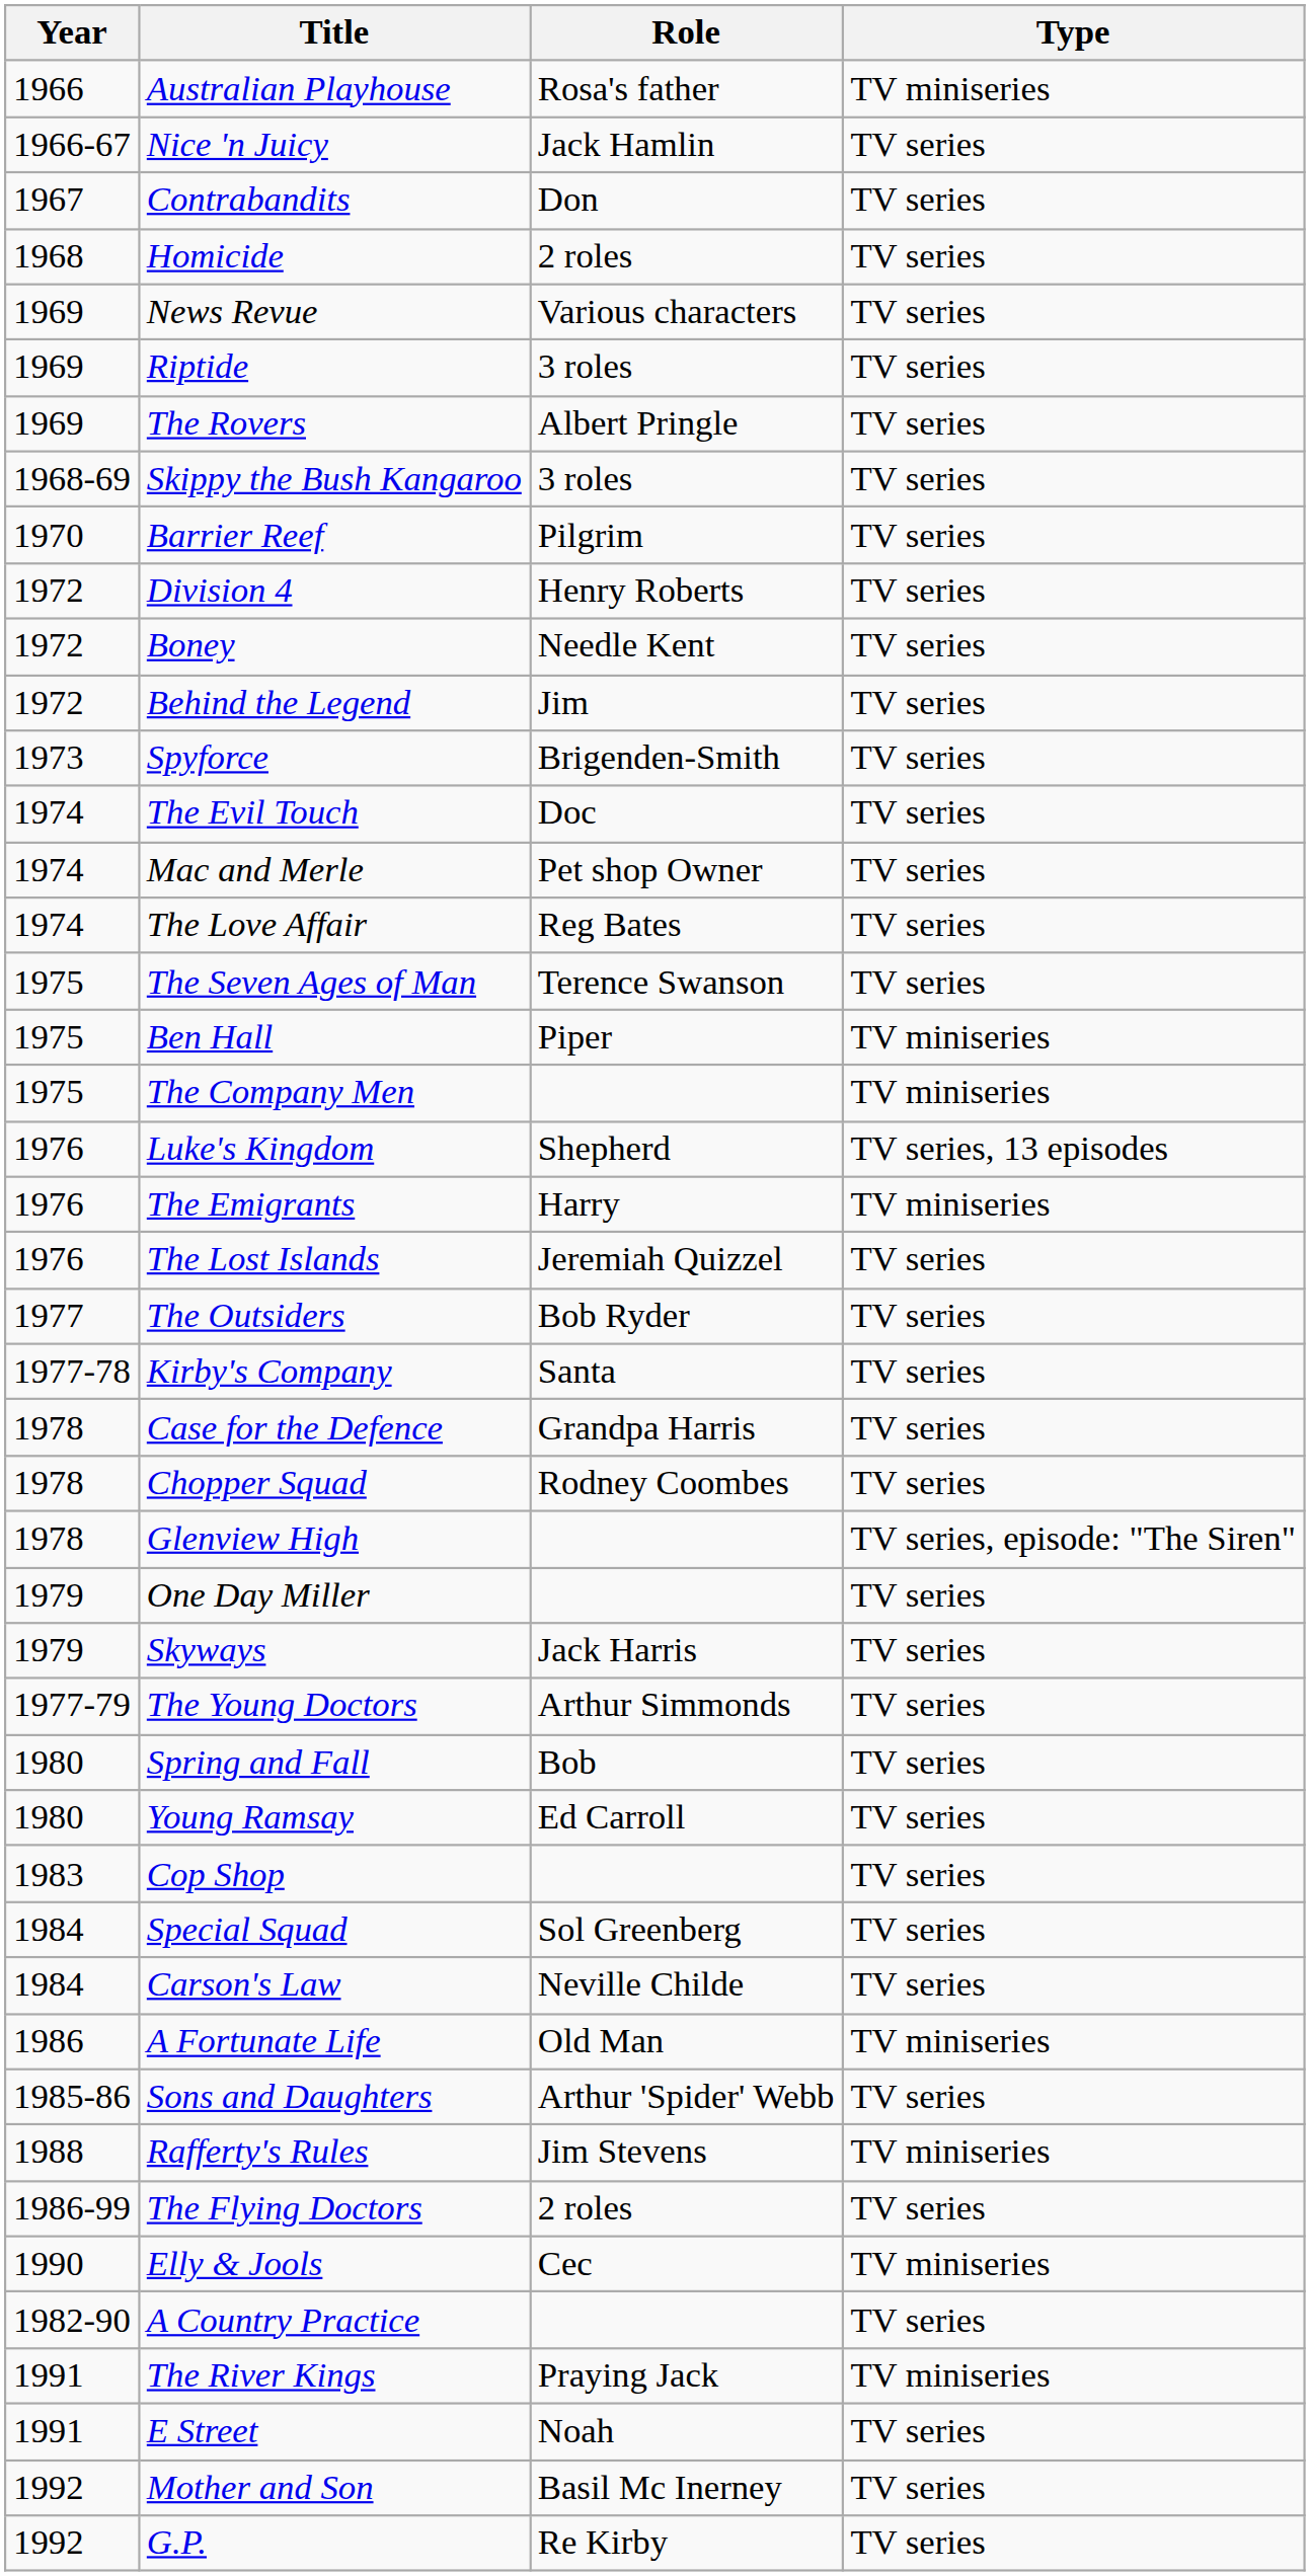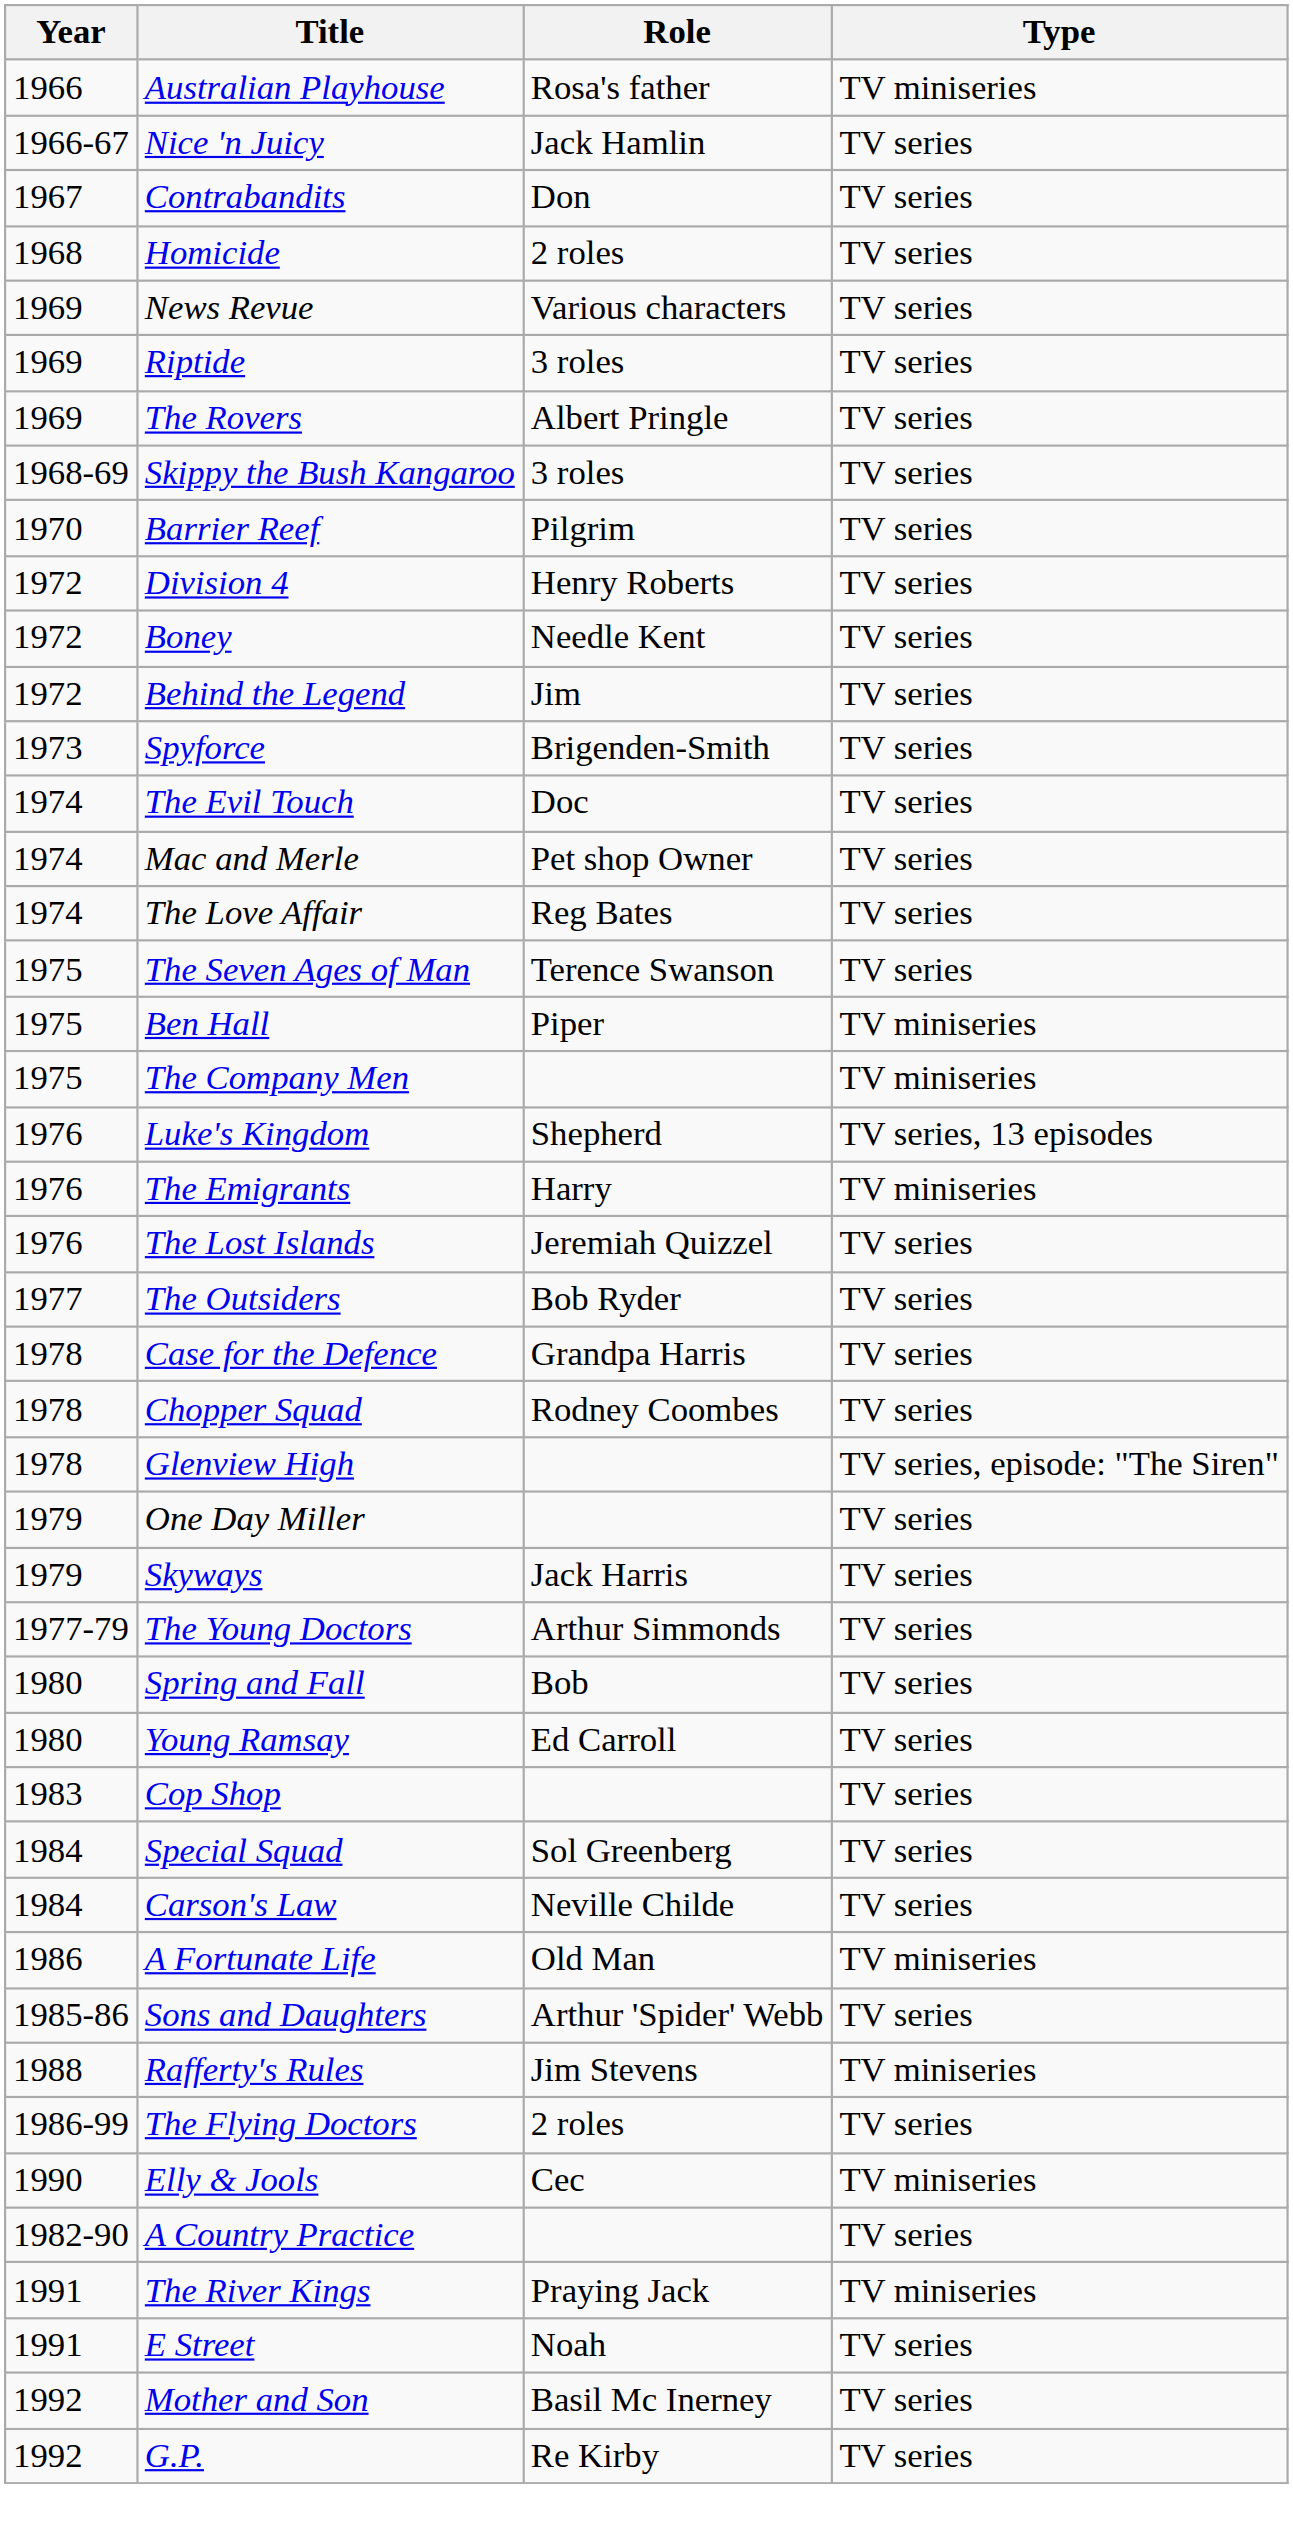 <table class="wikitable">
 <tr>
 <th>Year</th>
 <th>Title</th>
 <th>Role</th>
 <th>Type</th>
 </tr>
 <tr>
 <td>1966</td>
 <td><em><a href='#'>Australian Playhouse</a></em></td>
 <td>Rosa's father</td>
 <td>TV miniseries</td>
 </tr>
 <tr>
 <td>1966-67</td>
 <td><em><a href='#'>Nice 'n Juicy</a></em></td>
 <td>Jack Hamlin</td>
 <td>TV series</td>
 </tr>
 <tr>
 <td>1967</td>
 <td><em><a href='#'>Contrabandits</a></em></td>
 <td>Don</td>
 <td>TV series</td>
 </tr>
 <tr>
 <td>1968</td>
 <td><em><a href='#'>Homicide</a></em></td>
 <td>2 roles</td>
 <td>TV series</td>
 </tr>
 <tr>
 <td>1969</td>
 <td><em>News Revue</em></td>
 <td>Various characters</td>
 <td>TV series</td>
 </tr>
 <tr>
 <td>1969</td>
 <td><em><a href='#'>Riptide</a></em></td>
 <td>3 roles</td>
 <td>TV series</td>
 </tr>
 <tr>
 <td>1969</td>
 <td><em><a href='#'>The Rovers</a></em></td>
 <td>Albert Pringle</td>
 <td>TV series</td>
 </tr>
 <tr>
 <td>1968-69</td>
 <td><em><a href='#'>Skippy the Bush Kangaroo</a></em></td>
 <td>3 roles</td>
 <td>TV series</td>
 </tr>
 <tr>
 <td>1970</td>
 <td><em><a href='#'>Barrier Reef</a></em></td>
 <td>Pilgrim</td>
 <td>TV series</td>
 </tr>
 <tr>
 <td>1972</td>
 <td><em><a href='#'>Division 4</a></em></td>
 <td>Henry Roberts</td>
 <td>TV series</td>
 </tr>
 <tr>
 <td>1972</td>
 <td><em><a href='#'>Boney</a></em></td>
 <td>Needle Kent</td>
 <td>TV series</td>
 </tr>
 <tr>
 <td>1972</td>
 <td><em><a href='#'>Behind the Legend</a></em></td>
 <td>Jim</td>
 <td>TV series</td>
 </tr>
 <tr>
 <td>1973</td>
 <td><em><a href='#'>Spyforce</a></em></td>
 <td>Brigenden-Smith</td>
 <td>TV series</td>
 </tr>
 <tr>
 <td>1974</td>
 <td><em><a href='#'>The Evil Touch</a></em></td>
 <td>Doc</td>
 <td>TV series</td>
 </tr>
 <tr>
 <td>1974</td>
 <td><em>Mac and Merle</em></td>
 <td>Pet shop Owner</td>
 <td>TV series</td>
 </tr>
 <tr>
 <td>1974</td>
 <td><em>The Love Affair</em></td>
 <td>Reg Bates</td>
 <td>TV series</td>
 </tr>
 <tr>
 <td>1975</td>
 <td><em><a href='#'>The Seven Ages of Man</a></em></td>
 <td>Terence Swanson</td>
 <td>TV series</td>
 </tr>
 <tr>
 <td>1975</td>
 <td><em><a href='#'>Ben Hall</a></em></td>
 <td>Piper</td>
 <td>TV miniseries</td>
 </tr>
 <tr>
 <td>1975</td>
 <td><em><a href='#'>The Company Men</a></em></td>
 <td></td>
 <td>TV miniseries</td>
 </tr>
 <tr>
 <td>1976</td>
 <td><em><a href='#'>Luke's Kingdom</a></em></td>
 <td>Shepherd</td>
 <td>TV series, 13 episodes</td>
 </tr>
 <tr>
 <td>1976</td>
 <td><em><a href='#'>The Emigrants</a></em></td>
 <td>Harry</td>
 <td>TV miniseries</td>
 </tr>
 <tr>
 <td>1976</td>
 <td><em><a href='#'>The Lost Islands</a></em></td>
 <td>Jeremiah Quizzel</td>
 <td>TV series</td>
 </tr>
 <tr>
 <td>1977</td>
 <td><em><a href='#'>The Outsiders</a></em></td>
 <td>Bob Ryder</td>
 <td>TV series</td>
 </tr>
 <tr>
-<td>1977-78</td>
-<td><em><a href='#'>Kirby's Company</a></em></td>
-<td>Santa</td>
-<td>TV series</td>
-</tr>
-<tr>
 <td>1978</td>
 <td><em><a href='#'>Case for the Defence</a></em></td>
 <td>Grandpa Harris</td>
 <td>TV series</td>
 </tr>
 <tr>
 <td>1978</td>
 <td><em><a href='#'>Chopper Squad</a></em></td>
 <td>Rodney Coombes</td>
 <td>TV series</td>
 </tr>
 <tr>
 <td>1978</td>
 <td><em><a href='#'>Glenview High</a></em></td>
 <td></td>
 <td>TV series, episode: "The Siren"</td>
 </tr>
 <tr>
 <td>1979</td>
 <td><em>One Day Miller</em></td>
 <td></td>
 <td>TV series</td>
 </tr>
 <tr>
 <td>1979</td>
 <td><em><a href='#'>Skyways</a></em></td>
 <td>Jack Harris</td>
 <td>TV series</td>
 </tr>
 <tr>
 <td>1977-79</td>
 <td><em><a href='#'>The Young Doctors</a></em></td>
 <td>Arthur Simmonds</td>
 <td>TV series</td>
 </tr>
 <tr>
 <td>1980</td>
 <td><em><a href='#'>Spring and Fall</a></em></td>
 <td>Bob</td>
 <td>TV series</td>
 </tr>
 <tr>
 <td>1980</td>
 <td><em><a href='#'>Young Ramsay</a></em></td>
 <td>Ed  Carroll</td>
 <td>TV series</td>
 </tr>
 <tr>
 <td>1983</td>
 <td><em><a href='#'>Cop Shop</a></em></td>
 <td></td>
 <td>TV series</td>
 </tr>
 <tr>
 <td>1984</td>
 <td><em><a href='#'>Special Squad</a></em></td>
 <td>Sol Greenberg</td>
 <td>TV series</td>
 </tr>
 <tr>
 <td>1984</td>
 <td><em><a href='#'>Carson's Law</a></em></td>
 <td>Neville Childe</td>
 <td>TV series</td>
 </tr>
 <tr>
 <td>1986</td>
 <td><em><a href='#'>A Fortunate Life</a></em></td>
 <td>Old Man</td>
 <td>TV miniseries</td>
 </tr>
 <tr>
 <td>1985-86</td>
 <td><em><a href='#'>Sons and Daughters</a></em></td>
 <td>Arthur 'Spider' Webb</td>
 <td>TV series</td>
 </tr>
 <tr>
 <td>1988</td>
 <td><em><a href='#'>Rafferty's Rules</a></em></td>
 <td>Jim Stevens</td>
 <td>TV miniseries</td>
 </tr>
 <tr>
 <td>1986-99</td>
 <td><em><a href='#'>The Flying Doctors</a></em></td>
 <td>2 roles</td>
 <td>TV series</td>
 </tr>
 <tr>
 <td>1990</td>
 <td><em><a href='#'>Elly & Jools</a></em></td>
 <td>Cec</td>
 <td>TV miniseries</td>
 </tr>
 <tr>
 <td>1982-90</td>
 <td><em><a href='#'>A Country Practice</a></em></td>
 <td></td>
 <td>TV series</td>
 </tr>
 <tr>
 <td>1991</td>
 <td><em><a href='#'>The River Kings</a></em></td>
 <td>Praying Jack</td>
 <td>TV miniseries</td>
 </tr>
 <tr>
 <td>1991</td>
 <td><em><a href='#'>E Street</a></em></td>
 <td>Noah</td>
 <td>TV series</td>
 </tr>
 <tr>
 <td>1992</td>
 <td><em><a href='#'>Mother and Son</a></em></td>
 <td>Basil Mc Inerney</td>
 <td>TV series</td>
 </tr>
 <tr>
 <td>1992</td>
 <td><em><a href='#'>G.P.</a></em></td>
 <td>Re Kirby</td>
 <td>TV series</td>
 </tr>
 </table>
